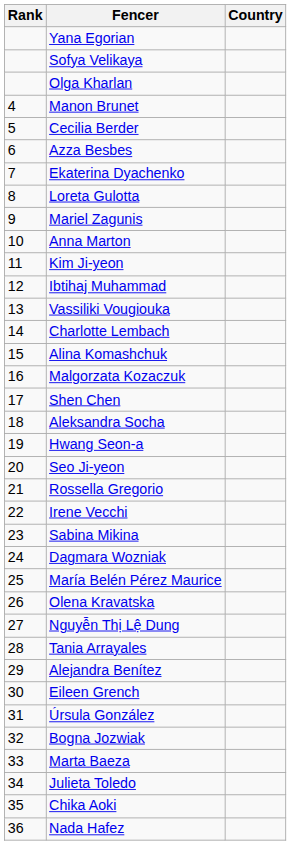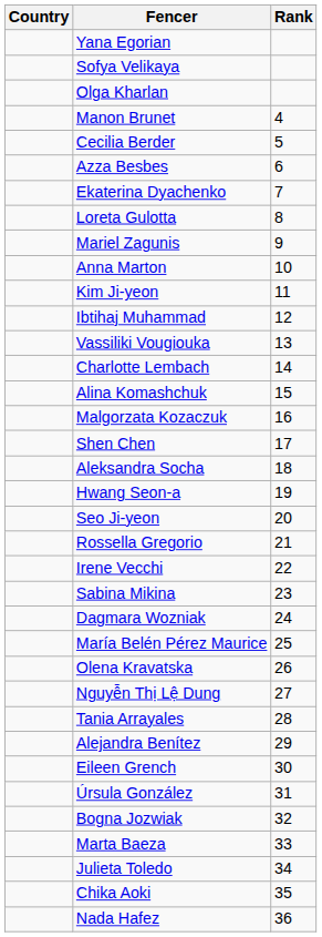 <table class="wikitable" style="text-align: left;">
 <tr>
+<th>Country</th>
+<th>Fencer</th>
 <th>Rank</th>
-<th>Fencer</th>
-<th>Country</th>
 </tr>
 <tr>
 <td></td>
 <td><a href='#'>Yana Egorian</a></td>
 <td></td>
 </tr>
 <tr>
 <td></td>
 <td><a href='#'>Sofya Velikaya</a></td>
 <td></td>
 </tr>
 <tr>
 <td></td>
 <td><a href='#'>Olga Kharlan</a></td>
 <td></td>
 </tr>
 <tr>
+<td></td>
+<td><a href='#'>Manon Brunet</a></td>
 <td>4</td>
-<td><a href='#'>Manon Brunet</a></td>
-<td></td>
 </tr>
 <tr>
+<td></td>
+<td><a href='#'>Cecilia Berder</a></td>
 <td>5</td>
-<td><a href='#'>Cecilia Berder</a></td>
-<td></td>
 </tr>
 <tr>
+<td></td>
+<td><a href='#'>Azza Besbes</a></td>
 <td>6</td>
-<td><a href='#'>Azza Besbes</a></td>
-<td></td>
 </tr>
 <tr>
+<td></td>
+<td><a href='#'>Ekaterina Dyachenko</a></td>
 <td>7</td>
-<td><a href='#'>Ekaterina Dyachenko</a></td>
-<td></td>
 </tr>
 <tr>
+<td></td>
+<td><a href='#'>Loreta Gulotta</a></td>
 <td>8</td>
-<td><a href='#'>Loreta Gulotta</a></td>
-<td></td>
 </tr>
 <tr>
+<td></td>
+<td><a href='#'>Mariel Zagunis</a></td>
 <td>9</td>
-<td><a href='#'>Mariel Zagunis</a></td>
-<td></td>
 </tr>
 <tr>
+<td></td>
+<td><a href='#'>Anna Marton</a></td>
 <td>10</td>
-<td><a href='#'>Anna Marton</a></td>
-<td></td>
 </tr>
 <tr>
+<td></td>
+<td><a href='#'>Kim Ji-yeon</a></td>
 <td>11</td>
-<td><a href='#'>Kim Ji-yeon</a></td>
-<td></td>
 </tr>
 <tr>
+<td></td>
+<td><a href='#'>Ibtihaj Muhammad</a></td>
 <td>12</td>
-<td><a href='#'>Ibtihaj Muhammad</a></td>
-<td></td>
 </tr>
 <tr>
+<td></td>
+<td><a href='#'>Vassiliki Vougiouka</a></td>
 <td>13</td>
-<td><a href='#'>Vassiliki Vougiouka</a></td>
-<td></td>
 </tr>
 <tr>
+<td></td>
+<td><a href='#'>Charlotte Lembach</a></td>
 <td>14</td>
-<td><a href='#'>Charlotte Lembach</a></td>
-<td></td>
 </tr>
 <tr>
+<td></td>
+<td><a href='#'>Alina Komashchuk</a></td>
 <td>15</td>
-<td><a href='#'>Alina Komashchuk</a></td>
-<td></td>
 </tr>
 <tr>
+<td></td>
+<td><a href='#'>Malgorzata Kozaczuk</a></td>
 <td>16</td>
-<td><a href='#'>Malgorzata Kozaczuk</a></td>
-<td></td>
 </tr>
 <tr>
+<td></td>
+<td><a href='#'>Shen Chen</a></td>
 <td>17</td>
-<td><a href='#'>Shen Chen</a></td>
-<td></td>
 </tr>
 <tr>
+<td></td>
+<td><a href='#'>Aleksandra Socha</a></td>
 <td>18</td>
-<td><a href='#'>Aleksandra Socha</a></td>
-<td></td>
 </tr>
 <tr>
+<td></td>
+<td><a href='#'>Hwang Seon-a</a></td>
 <td>19</td>
-<td><a href='#'>Hwang Seon-a</a></td>
-<td></td>
 </tr>
 <tr>
+<td></td>
+<td><a href='#'>Seo Ji-yeon</a></td>
 <td>20</td>
-<td><a href='#'>Seo Ji-yeon</a></td>
-<td></td>
 </tr>
 <tr>
+<td></td>
+<td><a href='#'>Rossella Gregorio</a></td>
 <td>21</td>
-<td><a href='#'>Rossella Gregorio</a></td>
-<td></td>
 </tr>
 <tr>
+<td></td>
+<td><a href='#'>Irene Vecchi</a></td>
 <td>22</td>
-<td><a href='#'>Irene Vecchi</a></td>
-<td></td>
 </tr>
 <tr>
+<td></td>
+<td><a href='#'>Sabina Mikina</a></td>
 <td>23</td>
-<td><a href='#'>Sabina Mikina</a></td>
-<td></td>
 </tr>
 <tr>
+<td></td>
+<td><a href='#'>Dagmara Wozniak</a></td>
 <td>24</td>
-<td><a href='#'>Dagmara Wozniak</a></td>
-<td></td>
 </tr>
 <tr>
+<td></td>
+<td><a href='#'>María Belén Pérez Maurice</a></td>
 <td>25</td>
-<td><a href='#'>María Belén Pérez Maurice</a></td>
-<td></td>
 </tr>
 <tr>
+<td></td>
+<td><a href='#'>Olena Kravatska</a></td>
 <td>26</td>
-<td><a href='#'>Olena Kravatska</a></td>
-<td></td>
 </tr>
 <tr>
+<td></td>
+<td><a href='#'>Nguyễn Thị Lệ Dung</a></td>
 <td>27</td>
-<td><a href='#'>Nguyễn Thị Lệ Dung</a></td>
-<td></td>
 </tr>
 <tr>
+<td></td>
+<td><a href='#'>Tania Arrayales</a></td>
 <td>28</td>
-<td><a href='#'>Tania Arrayales</a></td>
-<td></td>
 </tr>
 <tr>
+<td></td>
+<td><a href='#'>Alejandra Benítez</a></td>
 <td>29</td>
-<td><a href='#'>Alejandra Benítez</a></td>
-<td></td>
 </tr>
 <tr>
+<td></td>
+<td><a href='#'>Eileen Grench</a></td>
 <td>30</td>
-<td><a href='#'>Eileen Grench</a></td>
-<td></td>
 </tr>
 <tr>
+<td></td>
+<td><a href='#'>Úrsula González</a></td>
 <td>31</td>
-<td><a href='#'>Úrsula González</a></td>
-<td></td>
 </tr>
 <tr>
+<td></td>
+<td><a href='#'>Bogna Jozwiak</a></td>
 <td>32</td>
-<td><a href='#'>Bogna Jozwiak</a></td>
-<td></td>
 </tr>
 <tr>
+<td></td>
+<td><a href='#'>Marta Baeza</a></td>
 <td>33</td>
-<td><a href='#'>Marta Baeza</a></td>
-<td></td>
 </tr>
 <tr>
+<td></td>
+<td><a href='#'>Julieta Toledo</a></td>
 <td>34</td>
-<td><a href='#'>Julieta Toledo</a></td>
-<td></td>
 </tr>
 <tr>
+<td></td>
+<td><a href='#'>Chika Aoki</a></td>
 <td>35</td>
-<td><a href='#'>Chika Aoki</a></td>
-<td></td>
 </tr>
 <tr>
+<td></td>
+<td><a href='#'>Nada Hafez</a></td>
 <td>36</td>
-<td><a href='#'>Nada Hafez</a></td>
-<td></td>
 </tr>
 </table>
